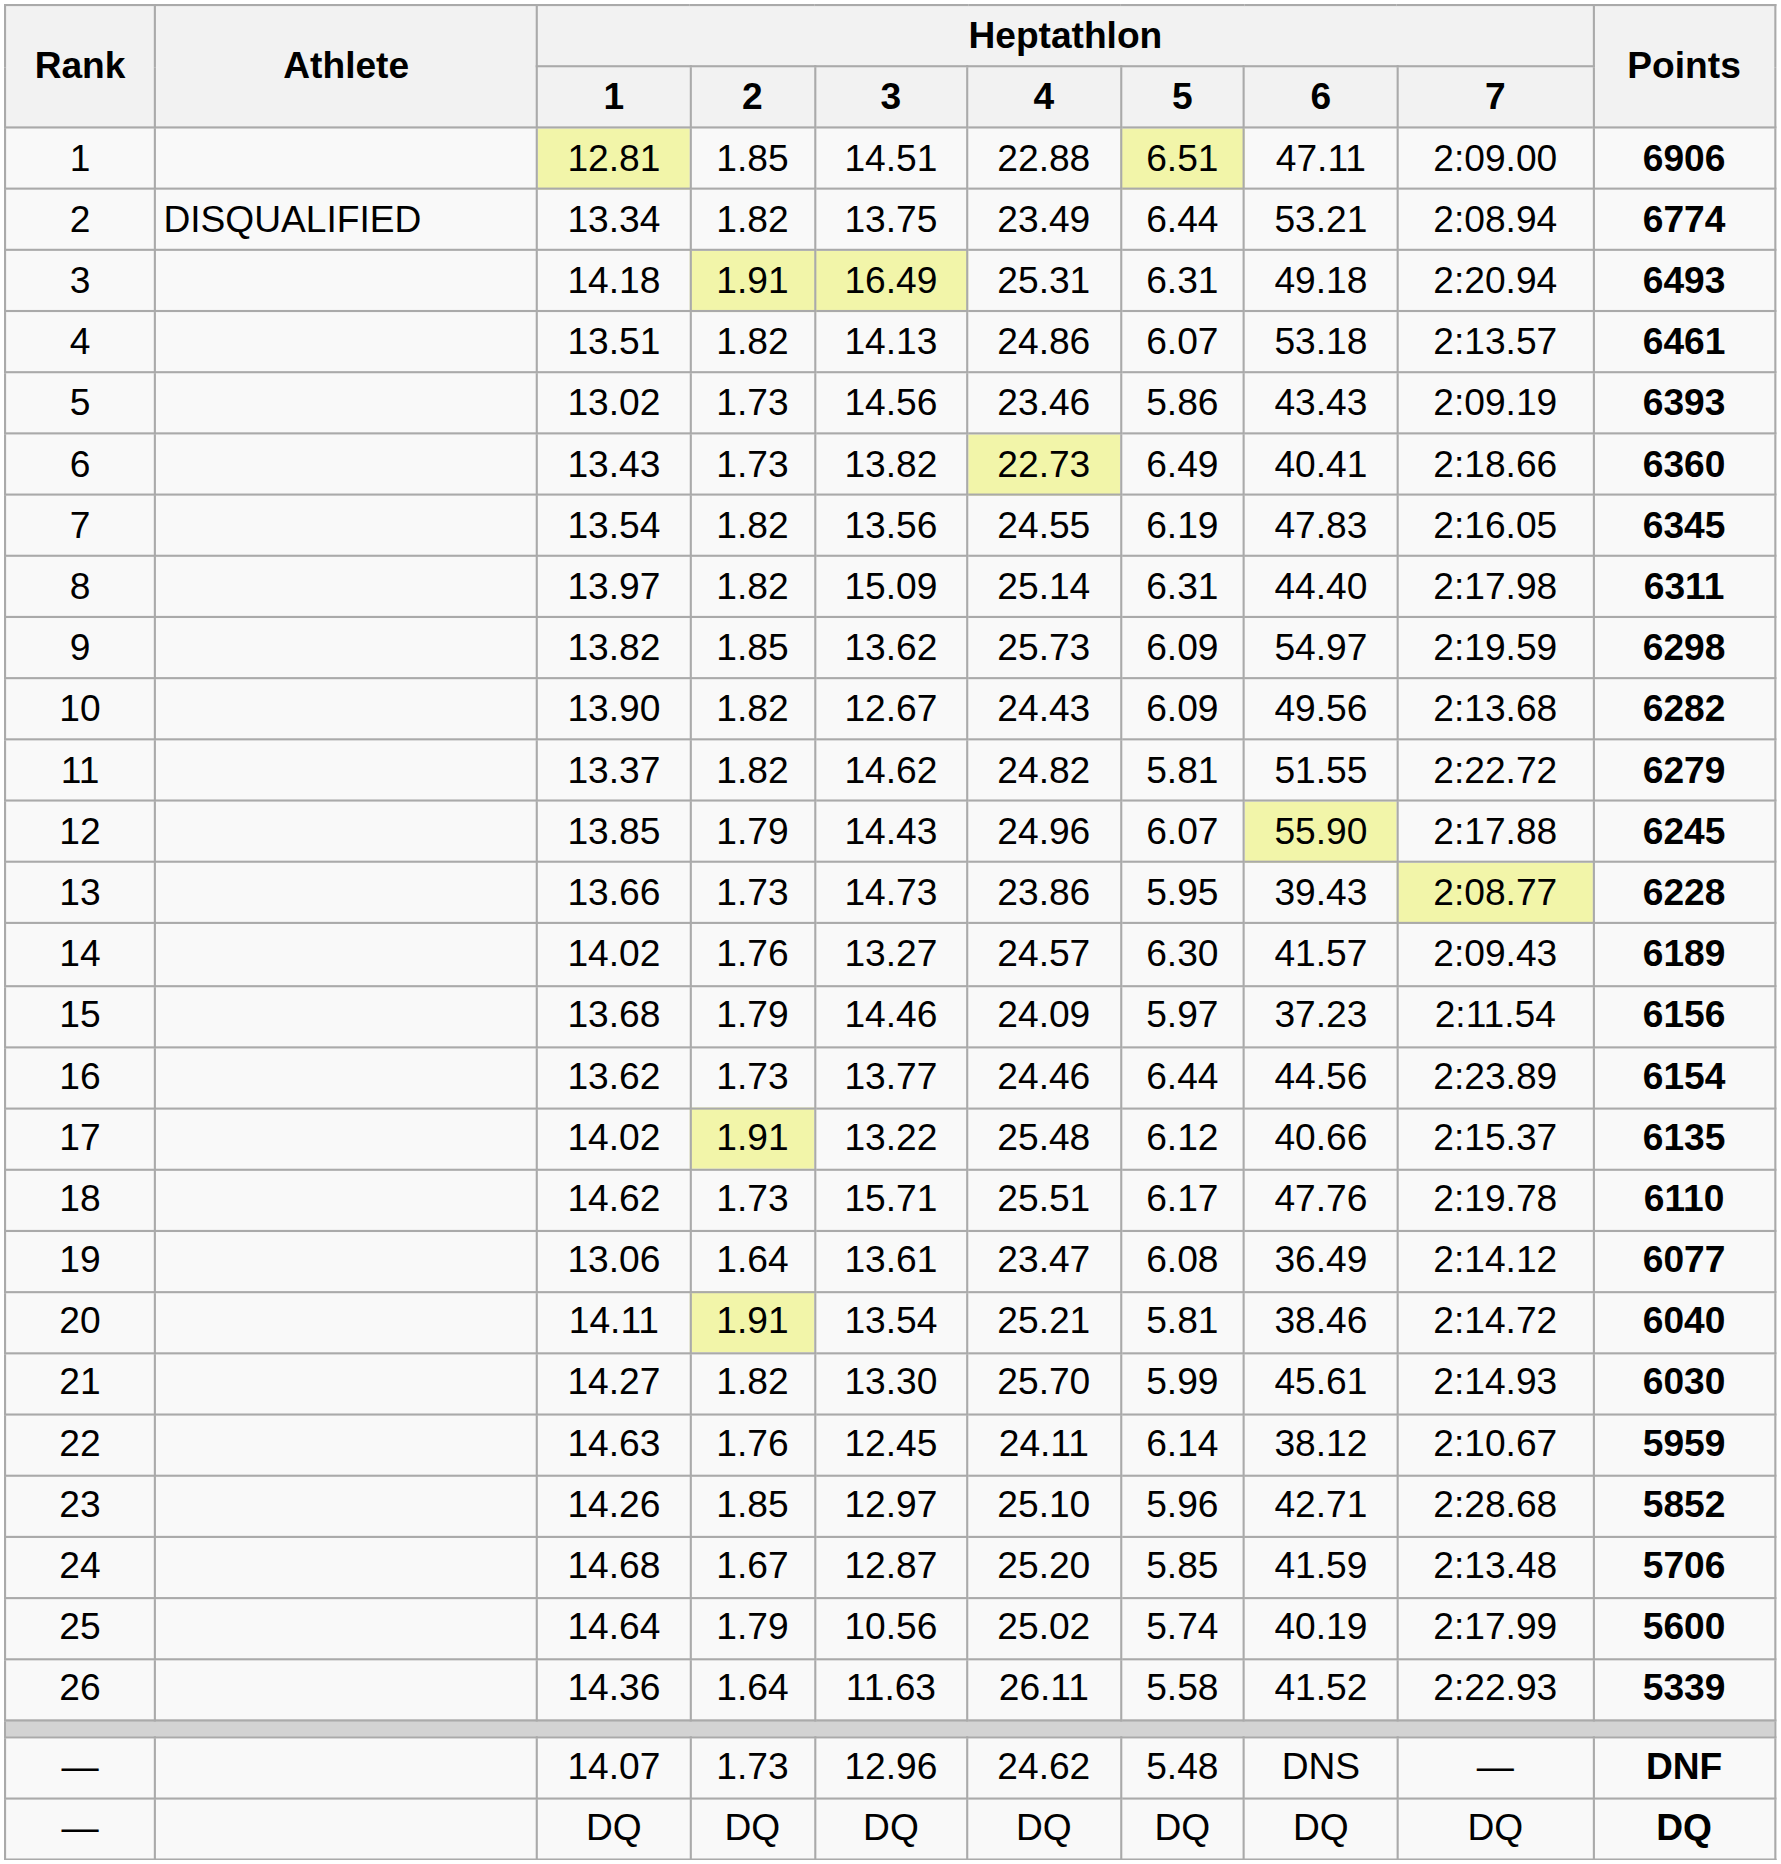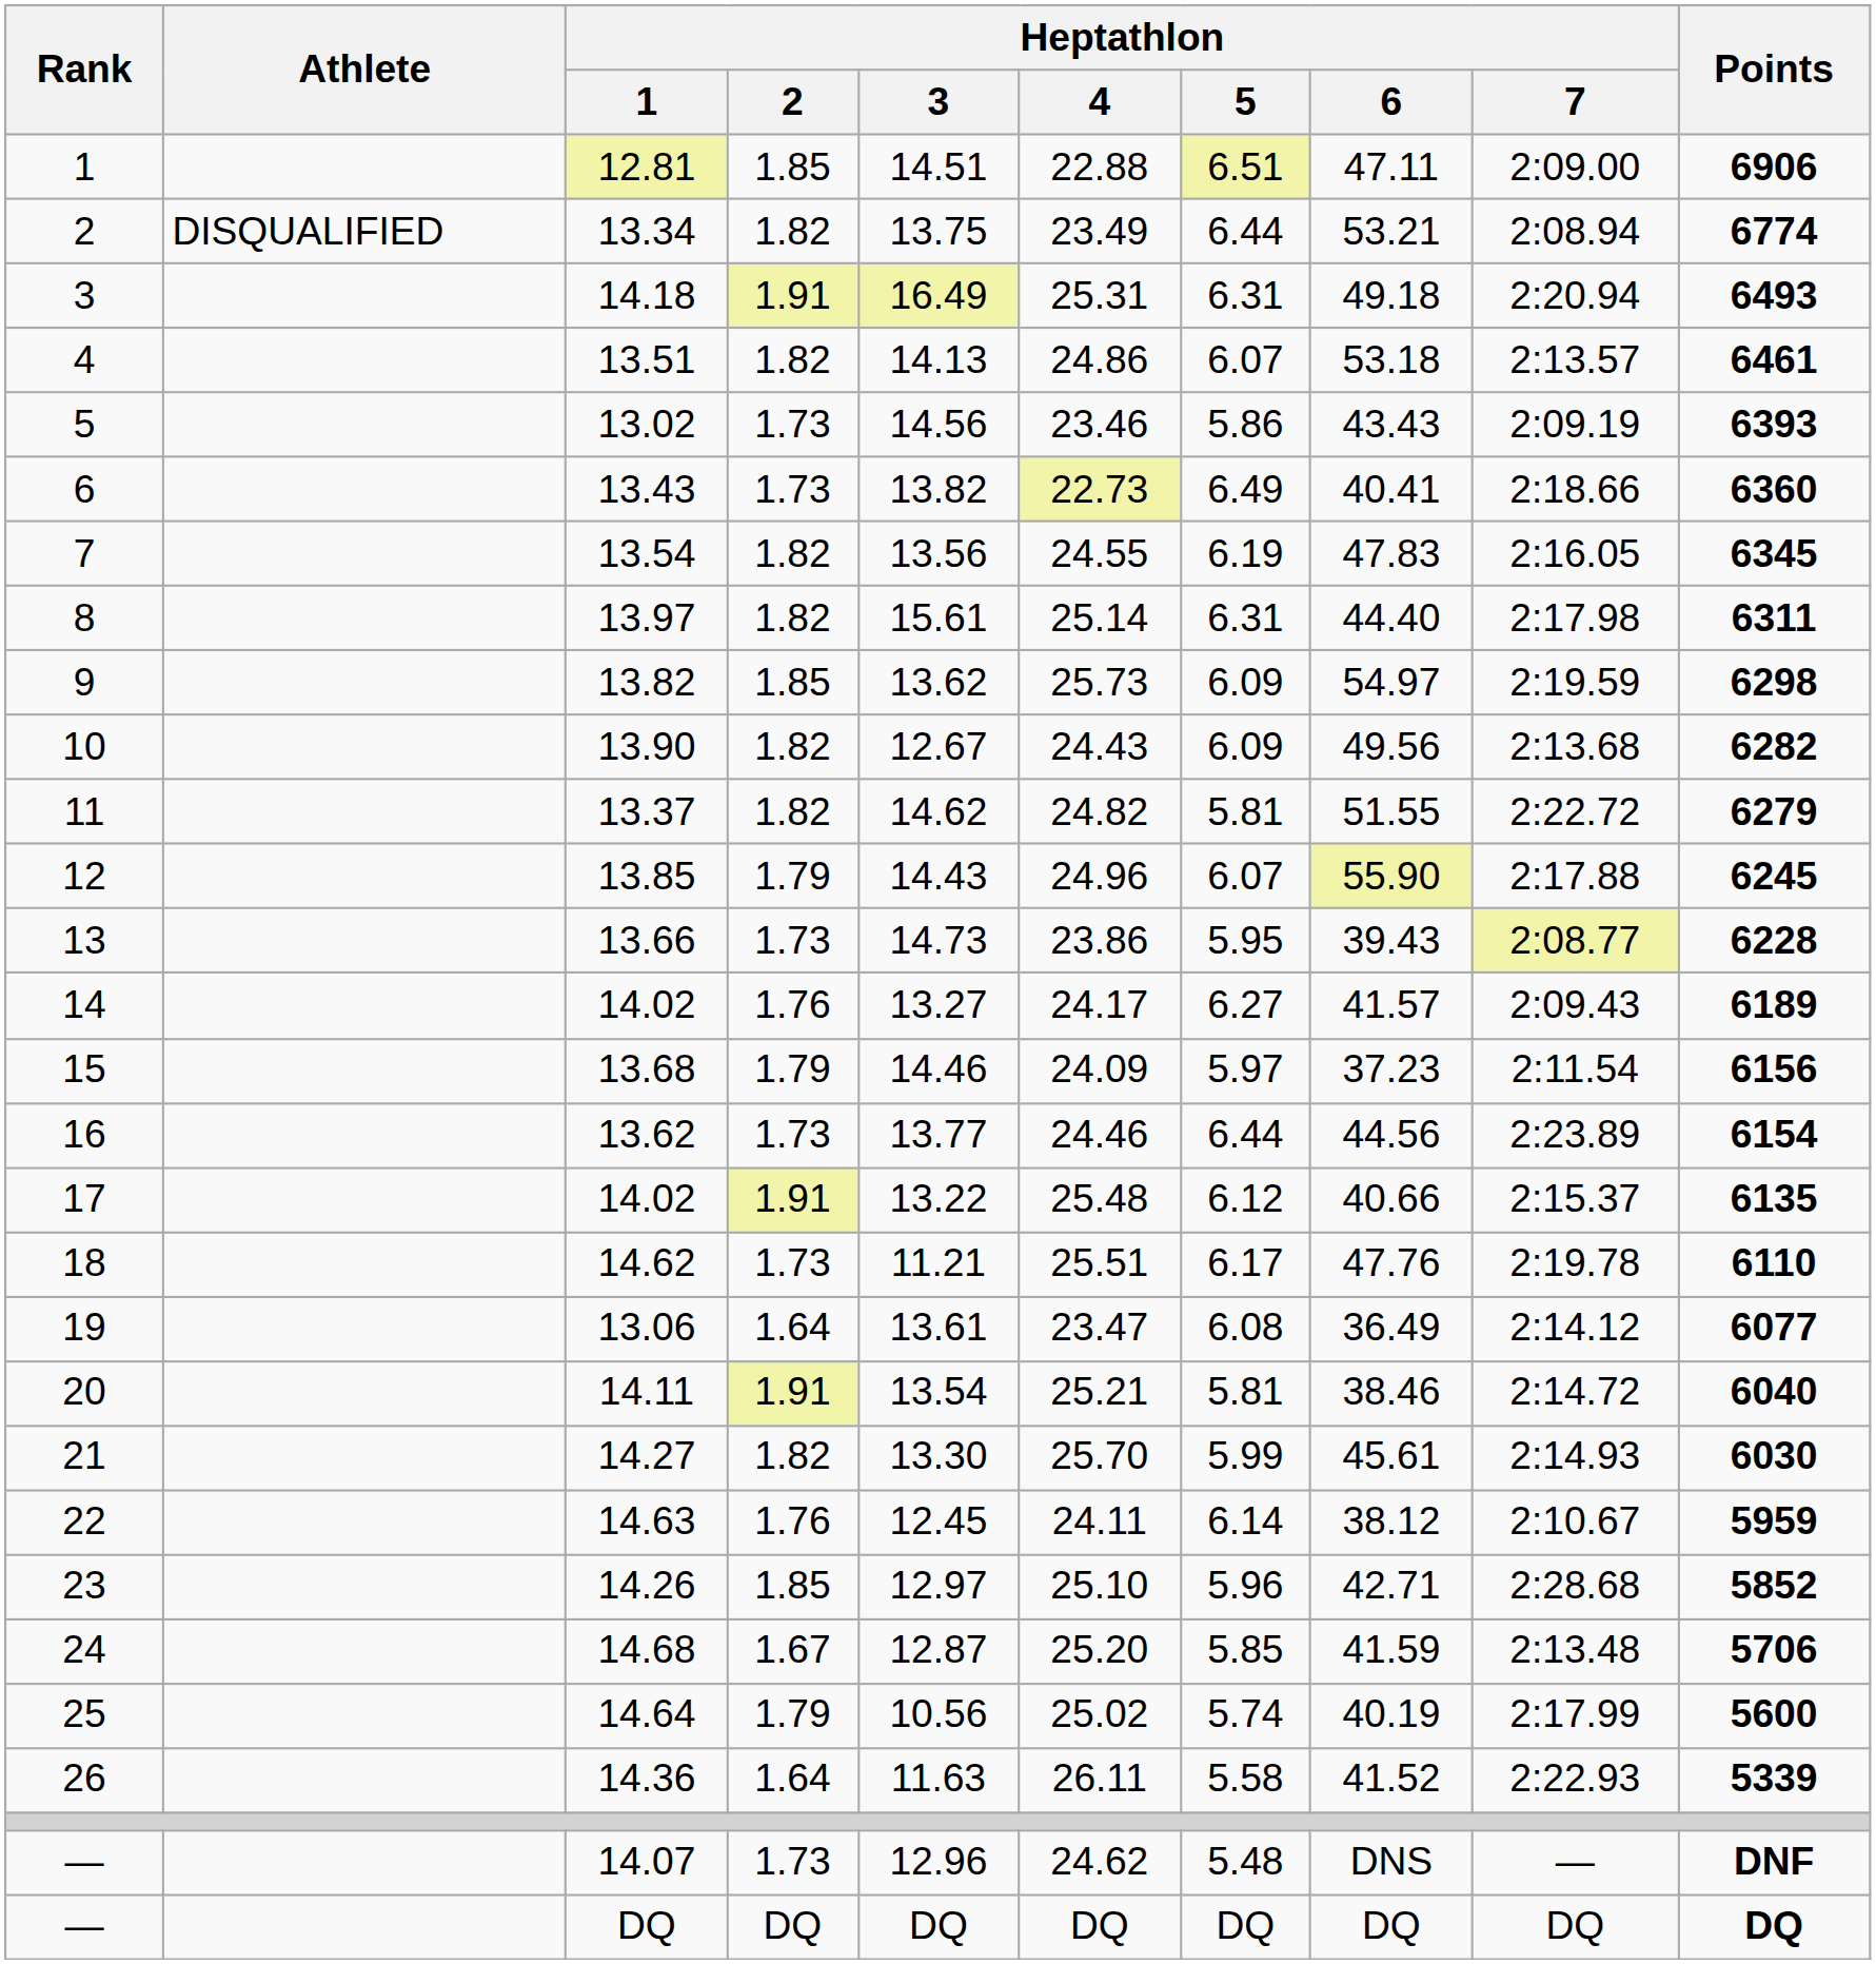 <table width="95%" class="wikitable" style=" text-align:center; font-size:110%;">
 <tr>
 <th rowspan="2">Rank</th>
 <th rowspan="2">Athlete</th>
 <th colspan="7">Heptathlon</th>
 <th rowspan="2">Points</th>
 </tr>
 <tr>
 <th>1</th>
 <th>2</th>
 <th>3</th>
 <th>4</th>
 <th>5</th>
 <th>6</th>
 <th>7</th>
 </tr>
 <tr>
 <td>1</td>
 <td align="left"></td>
 <td bgcolor="#f2f5a9">12.81</td>
 <td>1.85</td>
 <td>14.51</td>
 <td>22.88</td>
 <td bgcolor="#f2f5a9">6.51</td>
 <td>47.11</td>
 <td>2:09.00</td>
 <td><strong>6906</strong></td>
 </tr>
 <tr>
 <td>2</td>
 <td align="left"> DISQUALIFIED</td>
 <td>13.34</td>
 <td>1.82</td>
 <td>13.75</td>
 <td>23.49</td>
 <td>6.44</td>
 <td>53.21</td>
 <td>2:08.94</td>
 <td><strong>6774</strong></td>
 </tr>
 <tr>
 <td>3</td>
 <td align="left"></td>
 <td>14.18</td>
 <td bgcolor="#f2f5a9">1.91</td>
 <td bgcolor="#f2f5a9">16.49</td>
 <td>25.31</td>
 <td>6.31</td>
 <td>49.18</td>
 <td>2:20.94</td>
 <td><strong>6493</strong></td>
 </tr>
 <tr>
 <td>4</td>
 <td align="left"></td>
 <td>13.51</td>
 <td>1.82</td>
 <td>14.13</td>
 <td>24.86</td>
 <td>6.07</td>
 <td>53.18</td>
 <td>2:13.57</td>
 <td><strong>6461</strong></td>
 </tr>
 <tr>
 <td>5</td>
 <td align="left"></td>
 <td>13.02</td>
 <td>1.73</td>
 <td>14.56</td>
 <td>23.46</td>
 <td>5.86</td>
 <td>43.43</td>
 <td>2:09.19</td>
 <td><strong>6393</strong></td>
 </tr>
 <tr>
 <td>6</td>
 <td align="left"></td>
 <td>13.43</td>
 <td>1.73</td>
 <td>13.82</td>
 <td bgcolor="#f2f5a9">22.73</td>
 <td>6.49</td>
 <td>40.41</td>
 <td>2:18.66</td>
 <td><strong>6360</strong></td>
 </tr>
 <tr>
 <td>7</td>
 <td align="left"></td>
 <td>13.54</td>
 <td>1.82</td>
 <td>13.56</td>
 <td>24.55</td>
 <td>6.19</td>
 <td>47.83</td>
 <td>2:16.05</td>
 <td><strong>6345</strong></td>
 </tr>
 <tr>
 <td>8</td>
 <td align="left"></td>
 <td>13.97</td>
 <td>1.82</td>
-<td>15.09</td>
+<td>15.61</td>
 <td>25.14</td>
 <td>6.31</td>
 <td>44.40</td>
 <td>2:17.98</td>
 <td><strong>6311</strong></td>
 </tr>
 <tr>
 <td>9</td>
 <td align="left"></td>
 <td>13.82</td>
 <td>1.85</td>
 <td>13.62</td>
 <td>25.73</td>
 <td>6.09</td>
 <td>54.97</td>
 <td>2:19.59</td>
 <td><strong>6298</strong></td>
 </tr>
 <tr>
 <td>10</td>
 <td align="left"></td>
 <td>13.90</td>
 <td>1.82</td>
 <td>12.67</td>
 <td>24.43</td>
 <td>6.09</td>
 <td>49.56</td>
 <td>2:13.68</td>
 <td><strong>6282</strong></td>
 </tr>
 <tr>
 <td>11</td>
 <td align="left"></td>
 <td>13.37</td>
 <td>1.82</td>
 <td>14.62</td>
 <td>24.82</td>
 <td>5.81</td>
 <td>51.55</td>
 <td>2:22.72</td>
 <td><strong>6279</strong></td>
 </tr>
 <tr>
 <td>12</td>
 <td align="left"></td>
 <td>13.85</td>
 <td>1.79</td>
 <td>14.43</td>
 <td>24.96</td>
 <td>6.07</td>
 <td bgcolor="#f2f5a9">55.90</td>
 <td>2:17.88</td>
 <td><strong>6245</strong></td>
 </tr>
 <tr>
 <td>13</td>
 <td align="left"></td>
 <td>13.66</td>
 <td>1.73</td>
 <td>14.73</td>
 <td>23.86</td>
 <td>5.95</td>
 <td>39.43</td>
 <td bgcolor="#f2f5a9">2:08.77</td>
 <td><strong>6228</strong></td>
 </tr>
 <tr>
 <td>14</td>
 <td align="left"></td>
 <td>14.02</td>
 <td>1.76</td>
 <td>13.27</td>
-<td>24.57</td>
-<td>6.30</td>
+<td>24.17</td>
+<td>6.27</td>
 <td>41.57</td>
 <td>2:09.43</td>
 <td><strong>6189</strong></td>
 </tr>
 <tr>
 <td>15</td>
 <td align="left"></td>
 <td>13.68</td>
 <td>1.79</td>
 <td>14.46</td>
 <td>24.09</td>
 <td>5.97</td>
 <td>37.23</td>
 <td>2:11.54</td>
 <td><strong>6156</strong></td>
 </tr>
 <tr>
 <td>16</td>
 <td align="left"></td>
 <td>13.62</td>
 <td>1.73</td>
 <td>13.77</td>
 <td>24.46</td>
 <td>6.44</td>
 <td>44.56</td>
 <td>2:23.89</td>
 <td><strong>6154</strong></td>
 </tr>
 <tr>
 <td>17</td>
 <td align="left"></td>
 <td>14.02</td>
 <td bgcolor="#f2f5a9">1.91</td>
 <td>13.22</td>
 <td>25.48</td>
 <td>6.12</td>
 <td>40.66</td>
 <td>2:15.37</td>
 <td><strong>6135</strong></td>
 </tr>
 <tr>
 <td>18</td>
 <td align="left"></td>
 <td>14.62</td>
 <td>1.73</td>
-<td>15.71</td>
+<td>11.21</td>
 <td>25.51</td>
 <td>6.17</td>
 <td>47.76</td>
 <td>2:19.78</td>
 <td><strong>6110</strong></td>
 </tr>
 <tr>
 <td>19</td>
 <td align="left"></td>
 <td>13.06</td>
 <td>1.64</td>
 <td>13.61</td>
 <td>23.47</td>
 <td>6.08</td>
 <td>36.49</td>
 <td>2:14.12</td>
 <td><strong>6077</strong></td>
 </tr>
 <tr>
 <td>20</td>
 <td align="left"></td>
 <td>14.11</td>
 <td bgcolor="#f2f5a9">1.91</td>
 <td>13.54</td>
 <td>25.21</td>
 <td>5.81</td>
 <td>38.46</td>
 <td>2:14.72</td>
 <td><strong>6040</strong></td>
 </tr>
 <tr>
 <td>21</td>
 <td align="left"></td>
 <td>14.27</td>
 <td>1.82</td>
 <td>13.30</td>
 <td>25.70</td>
 <td>5.99</td>
 <td>45.61</td>
 <td>2:14.93</td>
 <td><strong>6030</strong></td>
 </tr>
 <tr>
 <td>22</td>
 <td align="left"></td>
 <td>14.63</td>
 <td>1.76</td>
 <td>12.45</td>
 <td>24.11</td>
 <td>6.14</td>
 <td>38.12</td>
 <td>2:10.67</td>
 <td><strong>5959</strong></td>
 </tr>
 <tr>
 <td>23</td>
 <td align="left"></td>
 <td>14.26</td>
 <td>1.85</td>
 <td>12.97</td>
 <td>25.10</td>
 <td>5.96</td>
 <td>42.71</td>
 <td>2:28.68</td>
 <td><strong>5852</strong></td>
 </tr>
 <tr>
 <td>24</td>
 <td align="left"></td>
 <td>14.68</td>
 <td>1.67</td>
 <td>12.87</td>
 <td>25.20</td>
 <td>5.85</td>
 <td>41.59</td>
 <td>2:13.48</td>
 <td><strong>5706</strong></td>
 </tr>
 <tr>
 <td>25</td>
 <td align="left"></td>
 <td>14.64</td>
 <td>1.79</td>
 <td>10.56</td>
 <td>25.02</td>
 <td>5.74</td>
 <td>40.19</td>
 <td>2:17.99</td>
 <td><strong>5600</strong></td>
 </tr>
 <tr>
 <td>26</td>
 <td align="left"></td>
 <td>14.36</td>
 <td>1.64</td>
 <td>11.63</td>
 <td>26.11</td>
 <td>5.58</td>
 <td>41.52</td>
 <td>2:22.93</td>
 <td><strong>5339</strong></td>
 </tr>
 <tr>
 <td bgcolor="lightgray" colspan="13"></td>
 </tr>
 <tr>
 <td>—</td>
 <td align="left"></td>
 <td>14.07</td>
 <td>1.73</td>
 <td>12.96</td>
 <td>24.62</td>
 <td>5.48</td>
 <td>DNS</td>
 <td>—</td>
 <td><strong>DNF</strong></td>
 </tr>
 <tr>
 <td>—</td>
 <td align="left"></td>
 <td>DQ</td>
 <td>DQ</td>
 <td>DQ</td>
 <td>DQ</td>
 <td>DQ</td>
 <td>DQ</td>
 <td>DQ</td>
 <td><strong>DQ</strong></td>
 </tr>
 <tr>
 </tr>
 </table>
